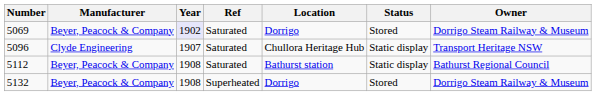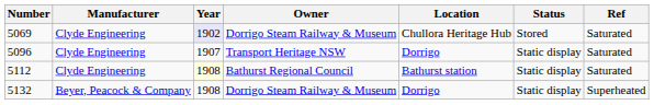 <table class="wikitable">
 <tr>
 <th>Number</th>
 <th>Manufacturer</th>
 <th>Year</th>
-<th>Ref</th>
+<th>Owner</th>
 <th>Location</th>
 <th>Status</th>
-<th>Owner</th>
+<th>Ref</th>
 </tr>
 <tr>
 <td>5069</td>
-<td><a href='#'>Beyer, Peacock & Company</a></td>
+<td><a href='#'>Clyde Engineering</a></td>
 <td style="background: lavender;">1902</td>
+<td><a href='#'>Dorrigo Steam Railway & Museum</a></td>
+<td>Chullora Heritage Hub</td>
+<td>Stored</td>
 <td>Saturated</td>
-<td><a href='#'>Dorrigo</a></td>
-<td>Stored</td>
-<td><a href='#'>Dorrigo Steam Railway & Museum</a></td>
 </tr>
 <tr>
 <td>5096</td>
 <td><a href='#'>Clyde Engineering</a></td>
 <td>1907</td>
+<td><a href='#'>Transport Heritage NSW</a></td>
+<td><a href='#'>Dorrigo</a></td>
+<td>Static display</td>
 <td>Saturated</td>
-<td>Chullora Heritage Hub</td>
-<td>Static display</td>
-<td><a href='#'>Transport Heritage NSW</a></td>
 </tr>
 <tr>
 <td>5112</td>
-<td><a href='#'>Beyer, Peacock & Company</a></td>
-<td>1908</td>
-<td>Saturated</td>
+<td><a href='#'>Clyde Engineering</a></td>
+<td style="background: lightyellow;">1908</td>
+<td><a href='#'>Bathurst Regional Council</a></td>
 <td><a href='#'>Bathurst station</a></td>
 <td>Static display</td>
-<td><a href='#'>Bathurst Regional Council</a></td>
+<td>Saturated</td>
 </tr>
 <tr>
 <td>5132</td>
 <td><a href='#'>Beyer, Peacock & Company</a></td>
 <td>1908</td>
+<td><a href='#'>Dorrigo Steam Railway & Museum</a></td>
+<td><a href='#'>Dorrigo</a></td>
+<td>Static display</td>
 <td>Superheated</td>
-<td><a href='#'>Dorrigo</a></td>
-<td>Stored</td>
-<td><a href='#'>Dorrigo Steam Railway & Museum</a></td>
 </tr>
 </table>
